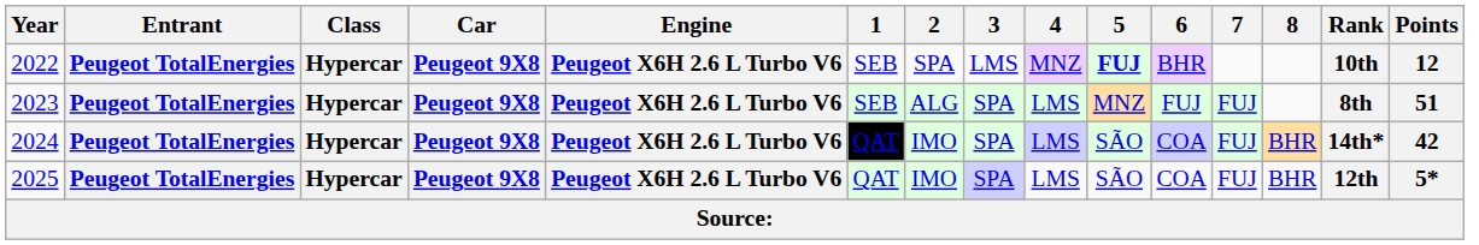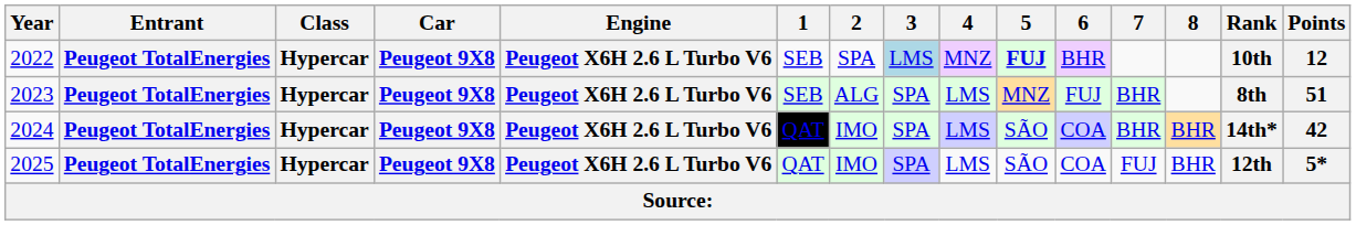 <table class="wikitable" style="text-align:center; font-size:85%">
 <tr>
 <th>Year</th>
 <th>Entrant</th>
 <th>Class</th>
 <th>Car</th>
 <th>Engine</th>
 <th>1</th>
 <th>2</th>
 <th>3</th>
 <th>4</th>
 <th>5</th>
 <th>6</th>
 <th>7</th>
 <th>8</th>
 <th>Rank</th>
 <th>Points</th>
 </tr>
 <tr>
 <td><a href='#'>2022</a></td>
 <th><a href='#'>Peugeot TotalEnergies</a></th>
 <th>Hypercar</th>
 <th><a href='#'>Peugeot 9X8</a></th>
 <th><a href='#'>Peugeot</a> X6H 2.6 L Turbo V6</th>
 <td><a href='#'>SEB</a></td>
 <td><a href='#'>SPA</a></td>
-<td><a href='#'>LMS</a></td>
+<td style="background: lightblue;"><a href='#'>LMS</a></td>
 <td style="background:#EFCFFF;"><a href='#'>MNZ</a><br></td>
 <td style="background:#DFFFDF;"><strong><a href='#'>FUJ</a><br></strong></td>
 <td style="background:#EFCFFF;"><a href='#'>BHR</a><br></td>
 <td></td>
 <td></td>
 <th>10th</th>
 <th>12</th>
 </tr>
 <tr>
 <td><a href='#'>2023</a></td>
 <th><a href='#'>Peugeot TotalEnergies</a></th>
 <th>Hypercar</th>
 <th><a href='#'>Peugeot 9X8</a></th>
 <th><a href='#'>Peugeot</a> X6H 2.6 L Turbo V6</th>
 <td style="background:#DFFFDF;"><a href='#'>SEB</a><br></td>
 <td style="background:#DFFFDF;"><a href='#'>ALG</a><br></td>
 <td style="background:#DFFFDF;"><a href='#'>SPA</a><br></td>
 <td style="background:#DFFFDF;"><a href='#'>LMS</a><br></td>
 <td style="background:#FFDF9F;"><a href='#'>MNZ</a><br></td>
 <td style="background:#DFFFDF;"><a href='#'>FUJ</a><br></td>
-<td style="background:#DFFFDF;"><a href='#'>FUJ</a><br></td>
+<td style="background:#DFFFDF;"><a href='#'>BHR</a><br></td>
 <td></td>
 <th>8th</th>
 <th>51</th>
 </tr>
 <tr>
 <td><a href='#'>2024</a></td>
 <th><a href='#'>Peugeot TotalEnergies</a></th>
 <th>Hypercar</th>
 <th><a href='#'>Peugeot 9X8</a></th>
 <th><a href='#'>Peugeot</a> X6H 2.6 L Turbo V6</th>
 <td style="background:#000000; color:white"><a href='#'><span>QAT</span></a><br></td>
 <td style="background:#DFFFDF;"><a href='#'>IMO</a><br></td>
 <td style="background:#DFFFDF;"><a href='#'>SPA</a><br></td>
 <td style="background:#CFCFFF;"><a href='#'>LMS</a><br></td>
 <td style="background:#DFFFDF;"><a href='#'>SÃO</a><br></td>
 <td style="background:#CFCFFF;"><a href='#'>COA</a><br></td>
-<td style="background:#DFFFDF;"><a href='#'>FUJ</a><br></td>
+<td style="background:#DFFFDF;"><a href='#'>BHR</a><br></td>
 <td style="background:#FFDF9F;"><a href='#'>BHR</a><br></td>
 <th>14th*</th>
 <th>42</th>
 </tr>
 <tr>
 <td><a href='#'>2025</a></td>
 <th><a href='#'>Peugeot TotalEnergies</a></th>
 <th>Hypercar</th>
 <th><a href='#'>Peugeot 9X8</a></th>
 <th><a href='#'>Peugeot</a> X6H 2.6 L Turbo V6</th>
 <td style="background:#DFFFDF;"><a href='#'>QAT</a><br></td>
 <td style="background:#DFFFDF;"><a href='#'>IMO</a><br></td>
 <td style="background:#CFCFFF;"><a href='#'>SPA</a><br></td>
 <td style="background:#;"><a href='#'>LMS</a><br></td>
 <td style="background:#;"><a href='#'>SÃO</a><br></td>
 <td style="background:#;"><a href='#'>COA</a><br></td>
 <td style="background:#;"><a href='#'>FUJ</a><br></td>
 <td style="background:#;"><a href='#'>BHR</a><br></td>
 <th>12th</th>
 <th>5*</th>
 </tr>
 <tr>
 <th colspan="15">Source:</th>
 </tr>
 </table>
